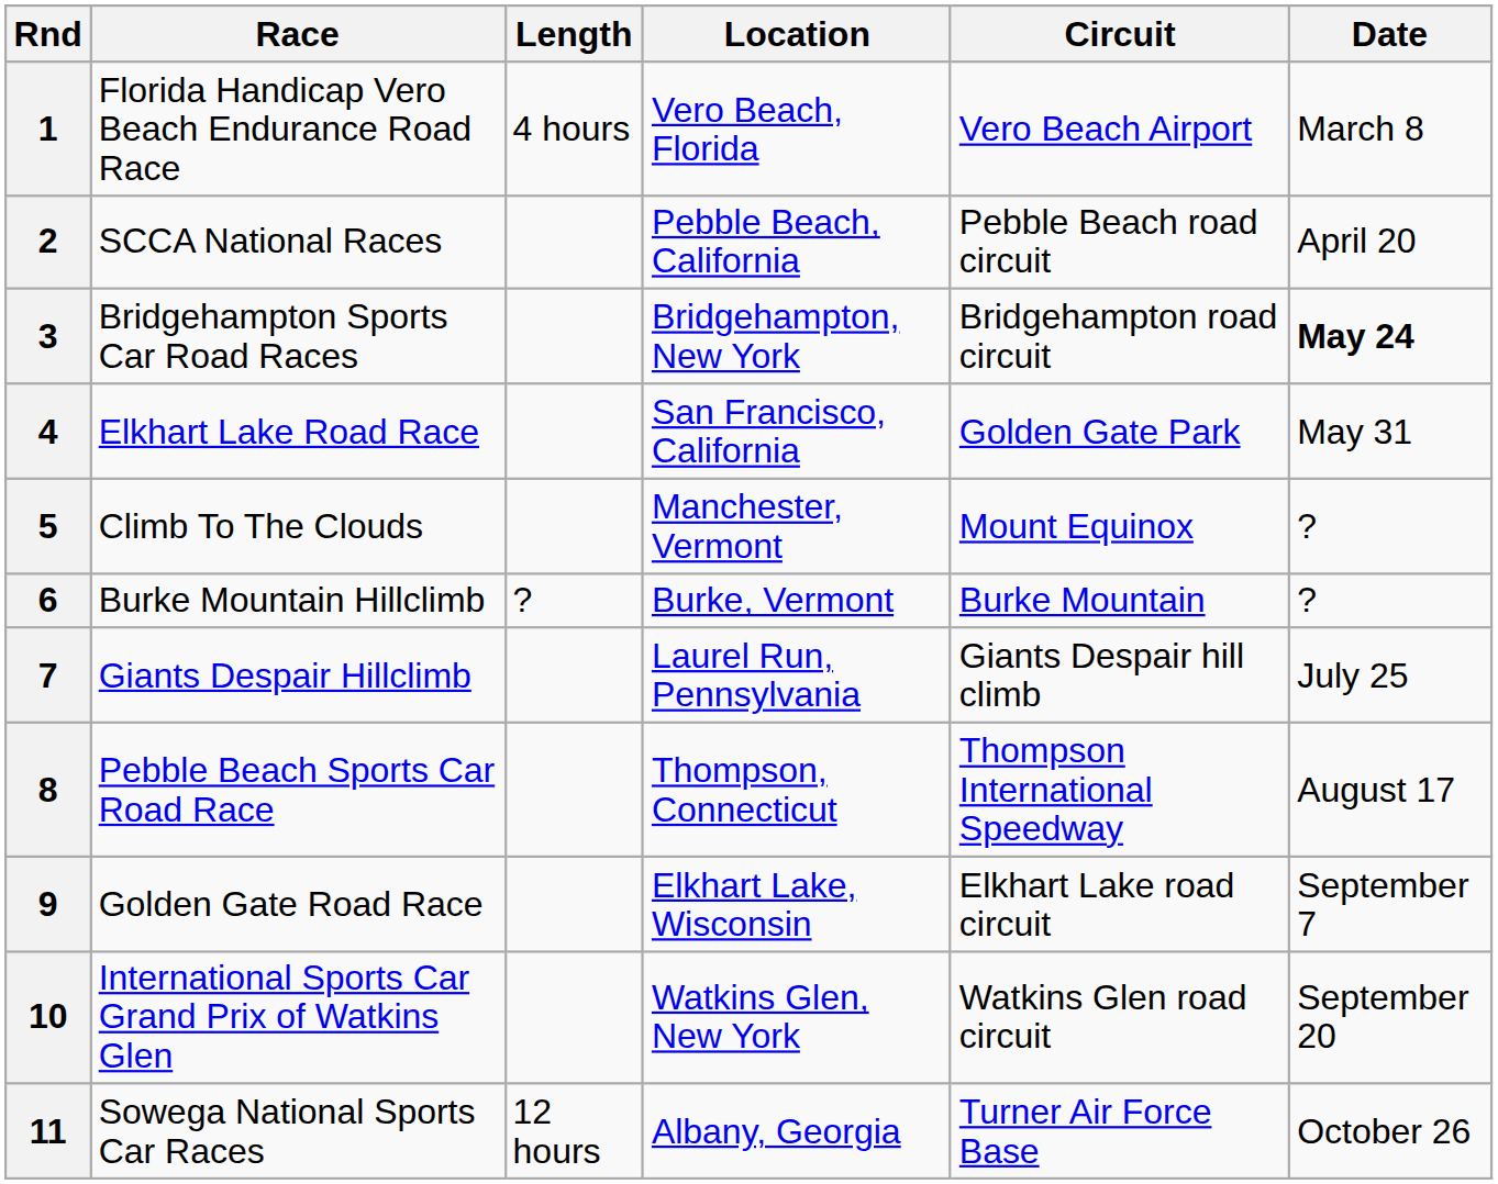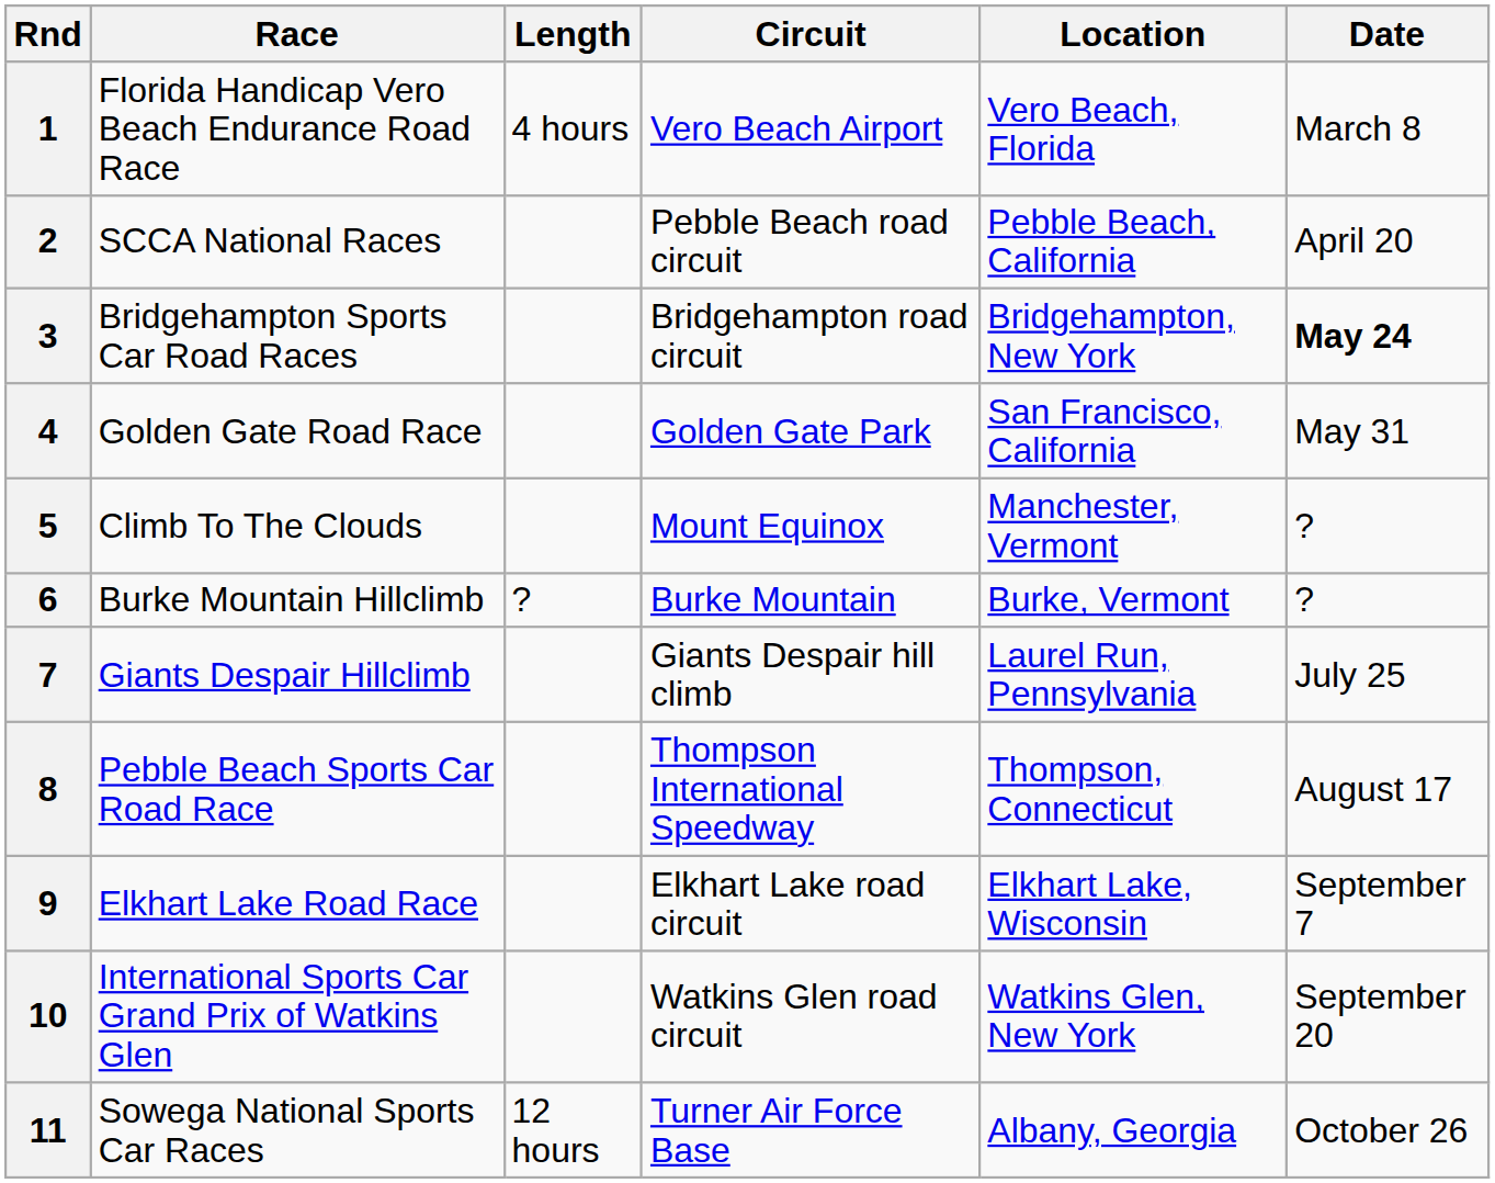 <table class="wikitable" style="font-size: 90%;">
 <tr>
 <th>Rnd</th>
 <th>Race</th>
 <th>Length</th>
+<th>Circuit</th>
 <th>Location</th>
-<th>Circuit</th>
 <th>Date</th>
 </tr>
 <tr>
 <th>1</th>
 <td>Florida Handicap Vero Beach Endurance Road Race</td>
 <td>4 hours</td>
+<td><a href='#'>Vero Beach Airport</a></td>
 <td><a href='#'>Vero Beach, Florida</a></td>
-<td><a href='#'>Vero Beach Airport</a></td>
 <td>March 8</td>
 </tr>
 <tr>
 <th>2</th>
 <td>SCCA National Races</td>
 <td></td>
+<td>Pebble Beach road circuit</td>
 <td><a href='#'>Pebble Beach, California</a></td>
-<td>Pebble Beach road circuit</td>
 <td>April 20</td>
 </tr>
 <tr>
 <th>3</th>
 <td>Bridgehampton Sports Car Road Races</td>
 <td></td>
+<td>Bridgehampton road circuit</td>
 <td><a href='#'>Bridgehampton, New York</a></td>
-<td>Bridgehampton road circuit</td>
 <td><strong>May 24</strong></td>
 </tr>
 <tr>
 <th>4</th>
-<td><a href='#'>Elkhart Lake Road Race</a></td>
+<td>Golden Gate Road Race</td>
 <td></td>
+<td><a href='#'>Golden Gate Park</a></td>
 <td><a href='#'>San Francisco, California</a></td>
-<td><a href='#'>Golden Gate Park</a></td>
 <td>May 31</td>
 </tr>
 <tr>
 <th>5</th>
 <td>Climb To The Clouds</td>
 <td></td>
+<td><a href='#'>Mount Equinox</a></td>
 <td><a href='#'>Manchester, Vermont</a></td>
-<td><a href='#'>Mount Equinox</a></td>
 <td>?</td>
 </tr>
 <tr>
 <th>6</th>
 <td>Burke Mountain Hillclimb</td>
 <td>?</td>
+<td><a href='#'>Burke Mountain</a></td>
 <td><a href='#'>Burke, Vermont</a></td>
-<td><a href='#'>Burke Mountain</a></td>
 <td>?</td>
 </tr>
 <tr>
 <th>7</th>
 <td><a href='#'>Giants Despair Hillclimb</a></td>
 <td></td>
+<td>Giants Despair hill climb</td>
 <td><a href='#'>Laurel Run, Pennsylvania</a></td>
-<td>Giants Despair hill climb</td>
 <td>July 25</td>
 </tr>
 <tr>
 <th>8</th>
 <td><a href='#'>Pebble Beach Sports Car Road Race</a></td>
 <td></td>
+<td><a href='#'>Thompson International Speedway</a></td>
 <td><a href='#'>Thompson, Connecticut</a></td>
-<td><a href='#'>Thompson International Speedway</a></td>
 <td>August 17</td>
 </tr>
 <tr>
 <th>9</th>
-<td>Golden Gate Road Race</td>
+<td><a href='#'>Elkhart Lake Road Race</a></td>
 <td></td>
+<td>Elkhart Lake road circuit</td>
 <td><a href='#'>Elkhart Lake, Wisconsin</a></td>
-<td>Elkhart Lake road circuit</td>
 <td>September 7</td>
 </tr>
 <tr>
 <th>10</th>
 <td><a href='#'>International Sports Car Grand Prix of Watkins Glen</a></td>
 <td></td>
+<td>Watkins Glen road circuit</td>
 <td><a href='#'>Watkins Glen, New York</a></td>
-<td>Watkins Glen road circuit</td>
 <td>September 20</td>
 </tr>
 <tr>
 <th>11</th>
 <td>Sowega National Sports Car Races</td>
 <td>12 hours</td>
+<td><a href='#'>Turner Air Force Base</a></td>
 <td><a href='#'>Albany, Georgia</a></td>
-<td><a href='#'>Turner Air Force Base</a></td>
 <td>October 26</td>
 </tr>
 </table>
